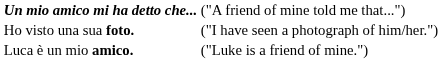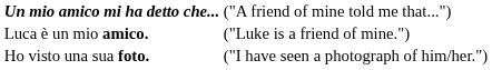 <table>
 <tr>
 <td><strong><em>Un mio<strong> amico mi ha detto che...<em></td>
 <td>("A friend of mine told me that...")</td>
 </tr>
 <tr>
+<td></em>Luca è </strong>un mio<strong> amico.<em></td>
+<td>("Luke is a friend of mine.")</td>
+</tr>
+<tr>
 <td></em>Ho visto </strong>una sua<strong> foto.<em></td>
 <td>("I have seen a photograph of him/her.")</td>
 </tr>
-<tr>
-<td></em>Luca è </strong>un mio<strong> amico.<em></td>
-<td>("Luke is a friend of mine.")</td>
-</tr>
 </table>
